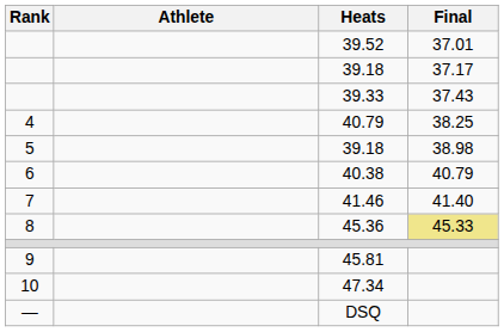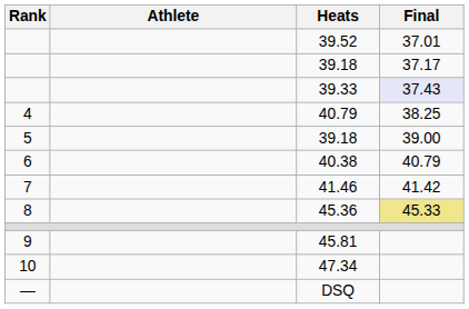 <table class=wikitable style="text-align:center">
 <tr>
 <th width=40>Rank</th>
 <th width=250>Athlete</th>
 <th width=80>Heats</th>
 <th width=80>Final</th>
 </tr>
 <tr>
 <td></td>
 <td align=left></td>
 <td>39.52</td>
 <td>37.01</td>
 </tr>
 <tr>
 <td></td>
 <td align=left></td>
 <td>39.18</td>
 <td>37.17</td>
 </tr>
 <tr>
 <td></td>
 <td align=left></td>
 <td>39.33</td>
-<td>37.43</td>
+<td style="background: lavender;">37.43</td>
 </tr>
 <tr>
 <td>4</td>
 <td align=left></td>
 <td>40.79</td>
 <td>38.25</td>
 </tr>
 <tr>
 <td>5</td>
 <td align=left></td>
 <td>39.18</td>
-<td>38.98</td>
+<td>39.00</td>
 </tr>
 <tr>
 <td>6</td>
 <td align=left></td>
 <td>40.38</td>
 <td>40.79</td>
 </tr>
 <tr>
 <td>7</td>
 <td align=left></td>
 <td>41.46</td>
-<td>41.40</td>
+<td>41.42</td>
 </tr>
 <tr>
 <td>8</td>
 <td align=left></td>
 <td>45.36</td>
 <td style="background: khaki;">45.33</td>
 </tr>
 <tr bgcolor=#DDDDDD>
 <td colspan=4></td>
 </tr>
 <tr>
 <td>9</td>
 <td align=left></td>
 <td>45.81</td>
 <td></td>
 </tr>
 <tr>
 <td>10</td>
 <td align=left></td>
 <td>47.34</td>
 <td></td>
 </tr>
 <tr>
 <td>—</td>
 <td align=left></td>
 <td>DSQ</td>
 <td></td>
 </tr>
 </table>
